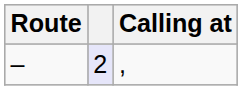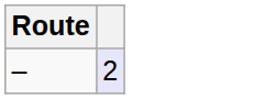 <table class="wikitable">
 <tr>
 <th>Route</th>
 <th></th>
-<th>Calling at</th>
 </tr>
 <tr>
 <td> – </td>
 <td style="background: lavender;">2</td>
-<td>, </td>
 </tr>
 </table>
